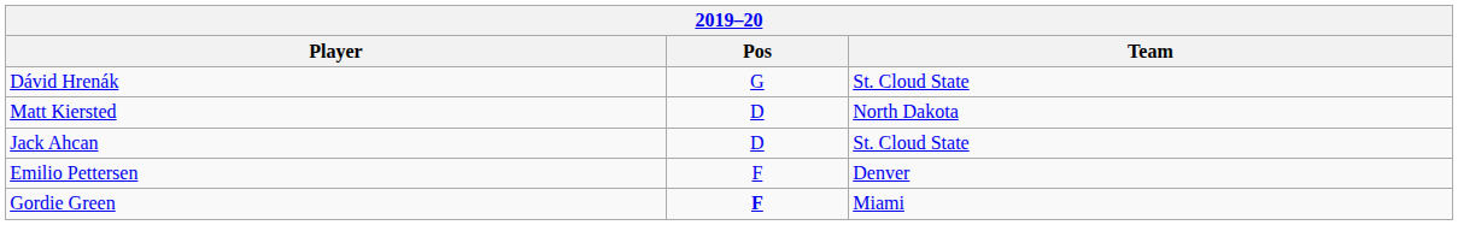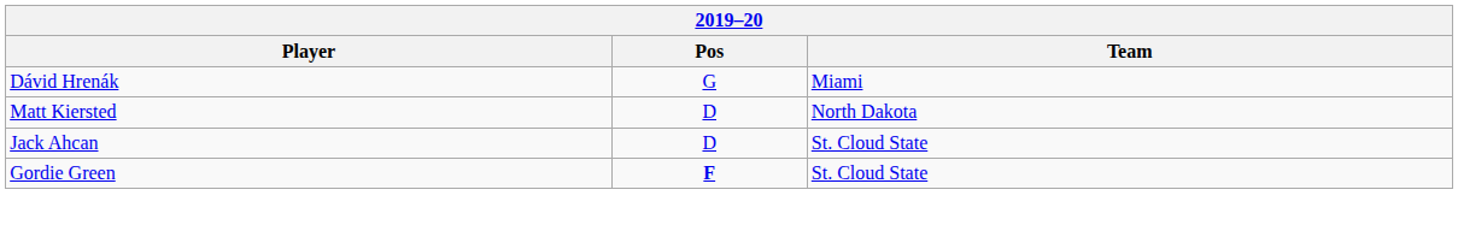 <table class="wikitable" width=95%>
 <tr>
 <th colspan=3><a href='#'>2019–20</a></th>
 </tr>
 <tr>
 <th>Player</th>
 <th>Pos</th>
 <th>Team</th>
 </tr>
 <tr>
 <td><a href='#'>Dávid Hrenák</a></td>
 <td align=center><a href='#'>G</a></td>
-<td><a href='#'>St. Cloud State</a></td>
+<td><a href='#'>Miami</a></td>
 </tr>
 <tr>
 <td><a href='#'>Matt Kiersted</a></td>
 <td align=center><a href='#'>D</a></td>
 <td><a href='#'>North Dakota</a></td>
 </tr>
 <tr>
 <td><a href='#'>Jack Ahcan</a></td>
 <td align=center><a href='#'>D</a></td>
 <td><a href='#'>St. Cloud State</a></td>
 </tr>
 <tr>
-<td><a href='#'>Emilio Pettersen</a></td>
-<td align=center><a href='#'>F</a></td>
-<td><a href='#'>Denver</a></td>
-</tr>
-<tr>
 <td><a href='#'>Gordie Green</a></td>
 <td align=center><strong><a href='#'>F</a></strong></td>
-<td><a href='#'>Miami</a></td>
+<td><a href='#'>St. Cloud State</a></td>
 </tr>
 </table>
